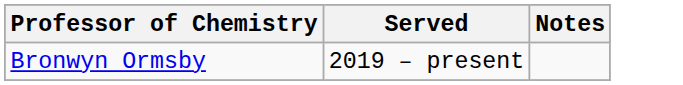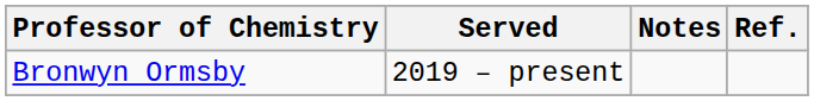 <table class="wikitable">
 <tr>
 <th>Professor of Chemistry</th>
 <th>Served</th>
 <th>Notes</th>
+<th>Ref.</th>
 </tr>
 <tr>
 <td><a href='#'>Bronwyn Ormsby</a></td>
 <td>2019 – present</td>
 <td></td>
+<td></td>
 </tr>
 </table>
